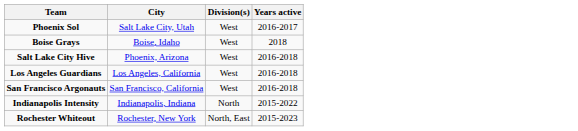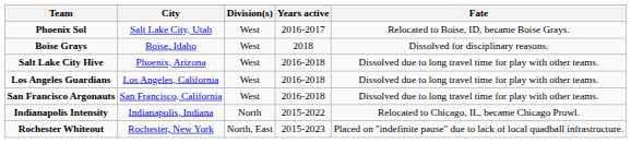 <table class="wikitable" style="text-align:center;font-size:90%;">
 <tr>
 <th>Team</th>
 <th>City</th>
 <th>Division(s)</th>
 <th>Years active</th>
+<th>Fate</th>
 </tr>
 <tr>
 <td><strong>Phoenix Sol</strong></td>
 <td><a href='#'>Salt Lake City, Utah</a></td>
 <td>West</td>
 <td>2016-2017</td>
+<td>Relocated to Boise, ID, became Boise Grays.</td>
 </tr>
 <tr>
 <td><strong>Boise Grays</strong></td>
 <td><a href='#'>Boise, Idaho</a></td>
 <td>West</td>
 <td>2018</td>
+<td>Dissolved for disciplinary reasons.</td>
 </tr>
 <tr>
 <td><strong>Salt Lake City Hive</strong></td>
 <td><a href='#'>Phoenix, Arizona</a></td>
 <td>West</td>
 <td>2016-2018</td>
+<td>Dissolved due to long travel time for play with other teams.</td>
 </tr>
 <tr>
 <td><strong>Los Angeles Guardians</strong></td>
 <td><a href='#'>Los Angeles, California</a></td>
 <td>West</td>
 <td>2016-2018</td>
+<td>Dissolved due to long travel time for play with other teams.</td>
 </tr>
 <tr>
 <td><strong>San Francisco Argonauts</strong></td>
 <td><a href='#'>San Francisco, California</a></td>
 <td>West</td>
 <td>2016-2018</td>
+<td>Dissolved due to long travel time for play with other teams.</td>
 </tr>
 <tr>
 <td><strong>Indianapolis Intensity</strong></td>
 <td><a href='#'>Indianapolis, Indiana</a></td>
 <td>North</td>
 <td>2015-2022</td>
+<td>Relocated to Chicago, IL, became Chicago Prowl.</td>
 </tr>
 <tr>
 <td><strong>Rochester Whiteout</strong></td>
 <td><a href='#'>Rochester, New York</a></td>
 <td>North, East</td>
 <td>2015-2023</td>
+<td>Placed on "indefinite pause" due to lack of local quadball infrastructure.</td>
 </tr>
 </table>
